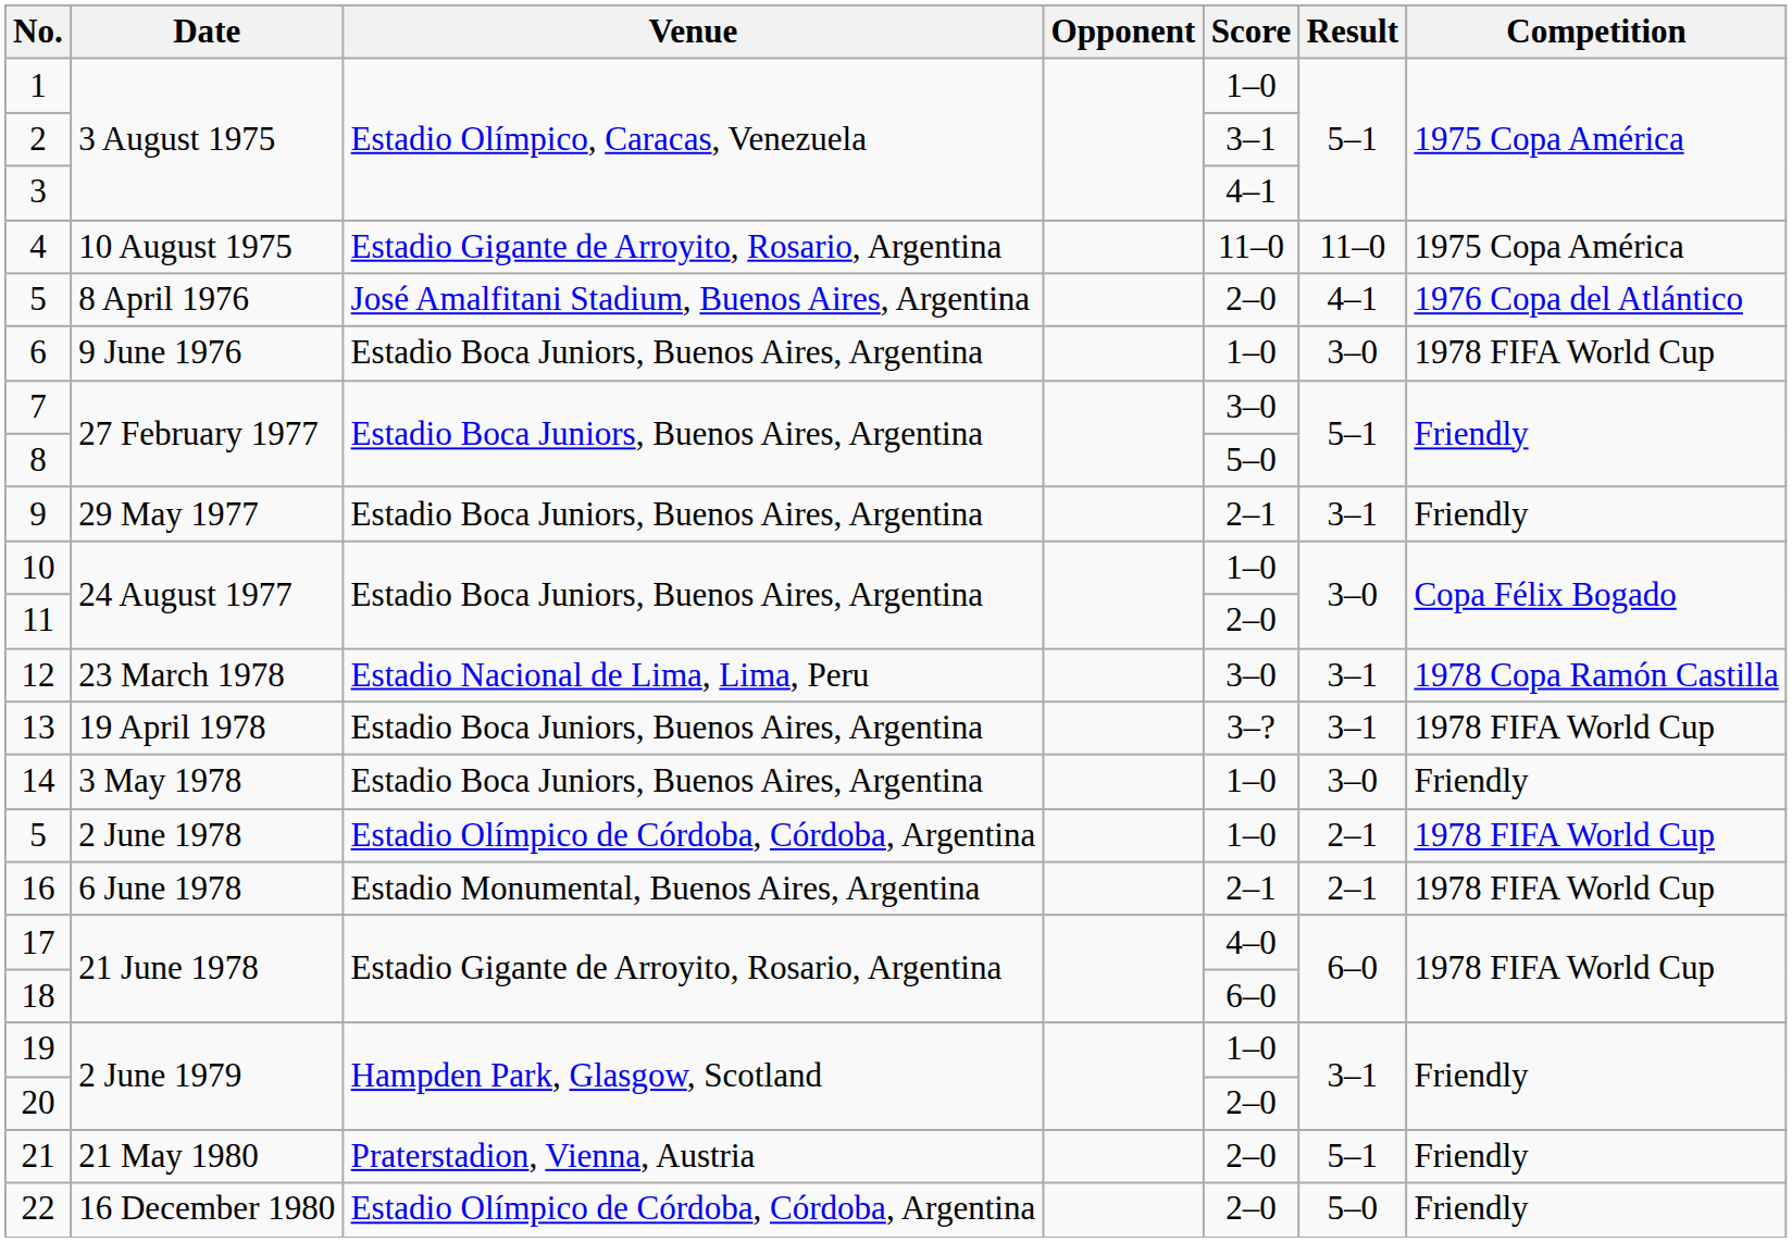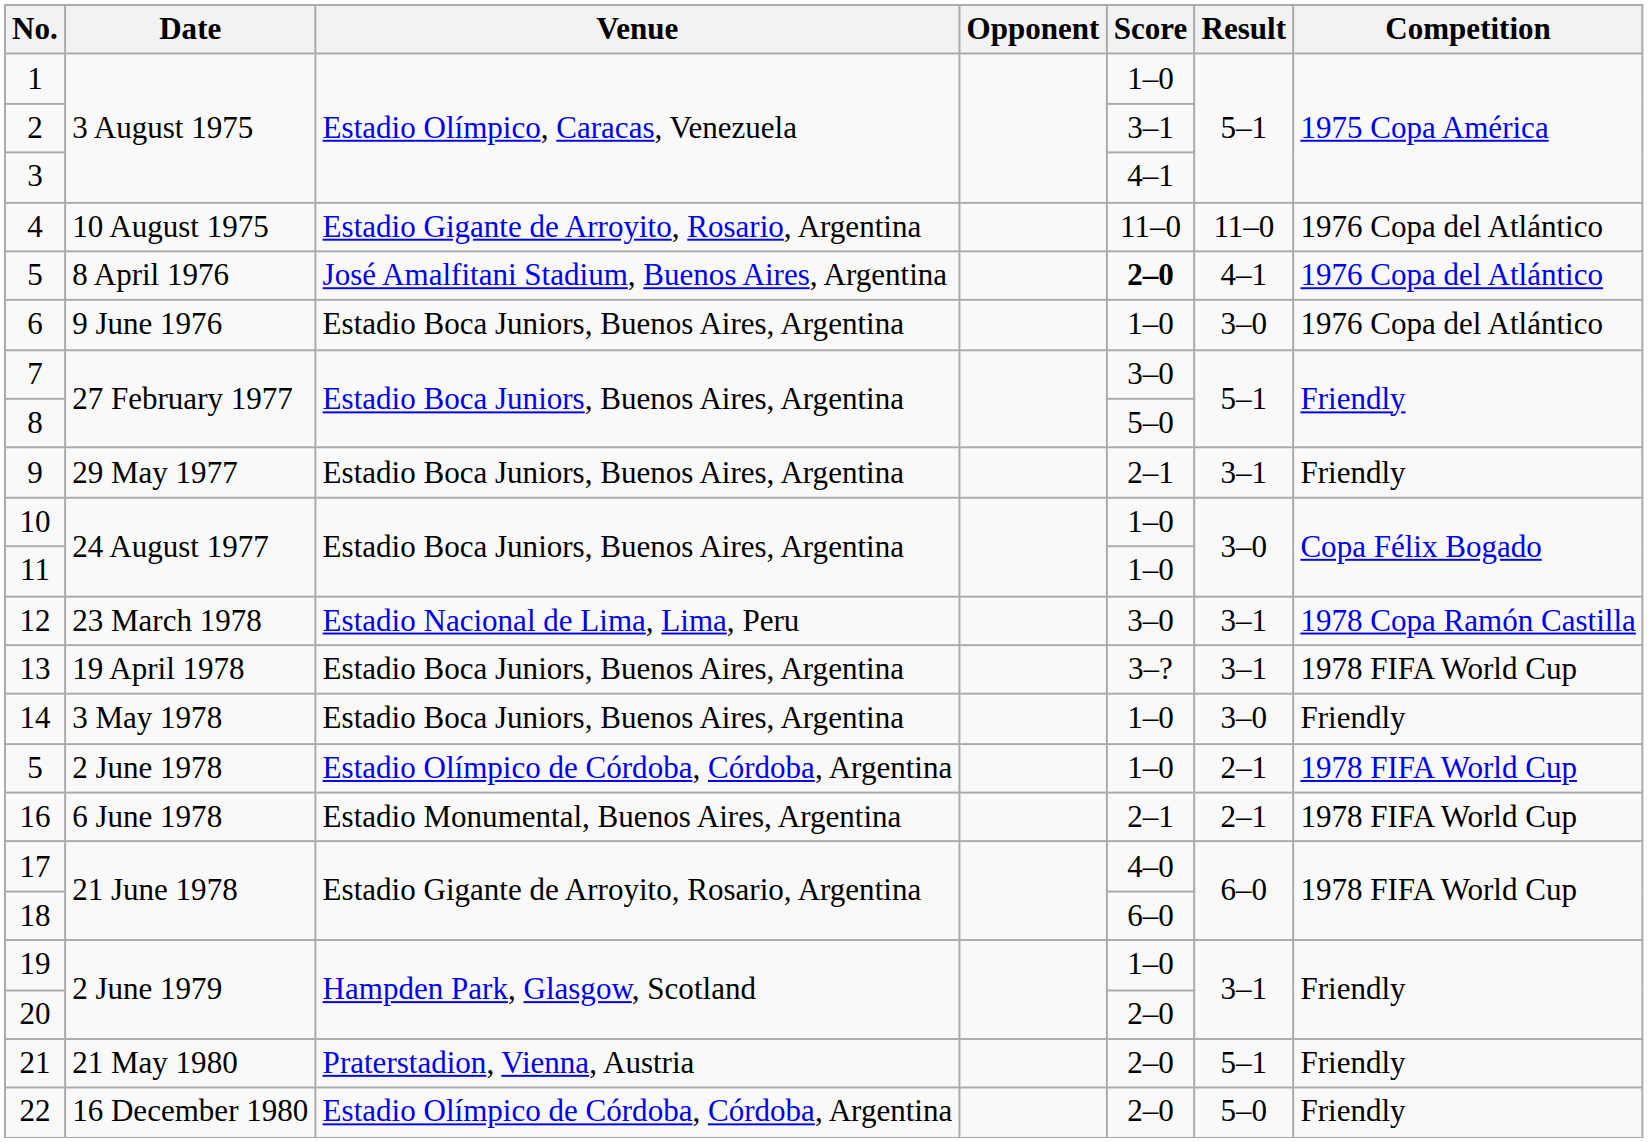 <table class="wikitable sortable">
 <tr>
 <th scope="col">No.</th>
 <th scope="col">Date</th>
 <th scope="col">Venue</th>
 <th scope="col">Opponent</th>
 <th scope="col">Score</th>
 <th scope="col">Result</th>
 <th scope="col">Competition</th>
 </tr>
 <tr>
 <td align="center">1</td>
 <td rowspan="3">3 August 1975</td>
 <td rowspan="3"><a href='#'>Estadio Olímpico</a>, <a href='#'>Caracas</a>, Venezuela</td>
 <td rowspan="3"></td>
 <td align="center">1–0</td>
 <td rowspan="3" style="text-align:center">5–1</td>
 <td rowspan="3"><a href='#'>1975 Copa América</a></td>
 </tr>
 <tr>
 <td align="center">2</td>
 <td align="center">3–1</td>
 </tr>
 <tr>
 <td align="center">3</td>
 <td align="center">4–1</td>
 </tr>
 <tr>
 <td align="center">4</td>
 <td>10 August 1975</td>
 <td><a href='#'>Estadio Gigante de Arroyito</a>, <a href='#'>Rosario</a>, Argentina</td>
 <td></td>
 <td align="center">11–0</td>
 <td align="center">11–0</td>
-<td>1975 Copa América</td>
+<td>1976 Copa del Atlántico</td>
 </tr>
 <tr>
 <td align="center">5</td>
 <td>8 April 1976</td>
 <td><a href='#'>José Amalfitani Stadium</a>, <a href='#'>Buenos Aires</a>, Argentina</td>
 <td></td>
-<td align="center">2–0</td>
+<td align="center"><strong>2–0</strong></td>
 <td align="center">4–1</td>
 <td><a href='#'>1976 Copa del Atlántico</a></td>
 </tr>
 <tr>
 <td align="center">6</td>
 <td>9 June 1976</td>
 <td>Estadio Boca Juniors, Buenos Aires, Argentina</td>
 <td></td>
 <td align="center">1–0</td>
 <td align="center">3–0</td>
-<td>1978 FIFA World Cup</td>
+<td>1976 Copa del Atlántico</td>
 </tr>
 <tr>
 <td align="center">7</td>
 <td rowspan="2">27 February 1977</td>
 <td rowspan="2"><a href='#'>Estadio Boca Juniors</a>, Buenos Aires, Argentina</td>
 <td rowspan="2"></td>
 <td align="center">3–0</td>
 <td rowspan="2" style="text-align:center">5–1</td>
 <td rowspan="2"><a href='#'>Friendly</a></td>
 </tr>
 <tr>
 <td align="center">8</td>
 <td align="center">5–0</td>
 </tr>
 <tr>
 <td align="center">9</td>
 <td>29 May 1977</td>
 <td>Estadio Boca Juniors, Buenos Aires, Argentina</td>
 <td></td>
 <td align="center">2–1</td>
 <td align="center">3–1</td>
 <td>Friendly</td>
 </tr>
 <tr>
 <td align="center">10</td>
 <td rowspan="2">24 August 1977</td>
 <td rowspan="2">Estadio Boca Juniors, Buenos Aires, Argentina</td>
 <td rowspan="2"></td>
 <td align="center">1–0</td>
 <td rowspan="2" style="text-align:center">3–0</td>
 <td rowspan="2"><a href='#'>Copa Félix Bogado</a></td>
 </tr>
 <tr>
 <td align="center">11</td>
-<td align="center">2–0</td>
+<td align="center">1–0</td>
 </tr>
 <tr>
 <td align="center">12</td>
 <td>23 March 1978</td>
 <td><a href='#'>Estadio Nacional de Lima</a>, <a href='#'>Lima</a>, Peru</td>
 <td></td>
 <td align="center">3–0</td>
 <td align="center">3–1</td>
 <td><a href='#'>1978 Copa Ramón Castilla</a></td>
 </tr>
 <tr>
 <td align="center">13</td>
 <td>19 April 1978</td>
 <td>Estadio Boca Juniors, Buenos Aires, Argentina</td>
 <td></td>
 <td align="center">3–?</td>
 <td align="center">3–1</td>
 <td>1978 FIFA World Cup</td>
 </tr>
 <tr>
 <td align="center">14</td>
 <td>3 May 1978</td>
 <td>Estadio Boca Juniors, Buenos Aires, Argentina</td>
 <td></td>
 <td align="center">1–0</td>
 <td align="center">3–0</td>
 <td>Friendly</td>
 </tr>
 <tr>
 <td align="center">5</td>
 <td>2 June 1978</td>
 <td><a href='#'>Estadio Olímpico de Córdoba</a>, <a href='#'>Córdoba</a>, Argentina</td>
 <td></td>
 <td align="center">1–0</td>
 <td align="center">2–1</td>
 <td><a href='#'>1978 FIFA World Cup</a></td>
 </tr>
 <tr>
 <td align="center">16</td>
 <td>6 June 1978</td>
 <td>Estadio Monumental, Buenos Aires, Argentina</td>
 <td></td>
 <td align="center">2–1</td>
 <td align="center">2–1</td>
 <td>1978 FIFA World Cup</td>
 </tr>
 <tr>
 <td align="center">17</td>
 <td rowspan="2">21 June 1978</td>
 <td rowspan="2">Estadio Gigante de Arroyito, Rosario, Argentina</td>
 <td rowspan="2"></td>
 <td align="center">4–0</td>
 <td rowspan="2" style="text-align:center">6–0</td>
 <td rowspan="2">1978 FIFA World Cup</td>
 </tr>
 <tr>
 <td align="center">18</td>
 <td align="center">6–0</td>
 </tr>
 <tr>
 <td align="center">19</td>
 <td rowspan="2">2 June 1979</td>
 <td rowspan="2"><a href='#'>Hampden Park</a>, <a href='#'>Glasgow</a>, Scotland</td>
 <td rowspan="2"></td>
 <td align="center">1–0</td>
 <td rowspan="2" style="text-align:center">3–1</td>
 <td rowspan="2">Friendly</td>
 </tr>
 <tr>
 <td align="center">20</td>
 <td align="center">2–0</td>
 </tr>
 <tr>
 <td align="center">21</td>
 <td>21 May 1980</td>
 <td><a href='#'>Praterstadion</a>, <a href='#'>Vienna</a>, Austria</td>
 <td></td>
 <td align="center">2–0</td>
 <td align="center">5–1</td>
 <td>Friendly</td>
 </tr>
 <tr>
 <td align="center">22</td>
 <td>16 December 1980</td>
 <td><a href='#'>Estadio Olímpico de Córdoba</a>, <a href='#'>Córdoba</a>, Argentina</td>
 <td></td>
 <td align="center">2–0</td>
 <td align="center">5–0</td>
 <td>Friendly</td>
 </tr>
 </table>
